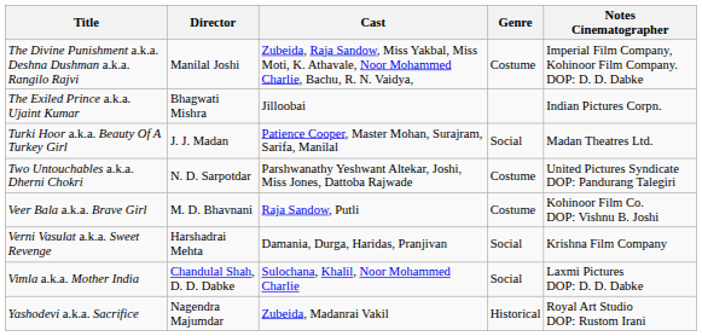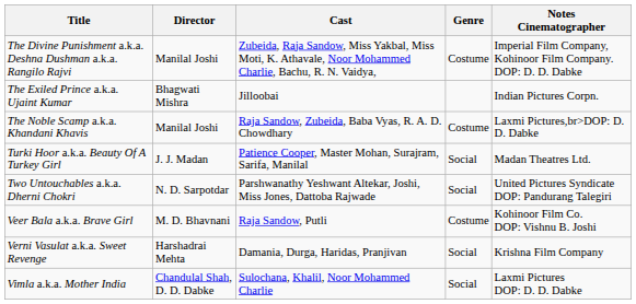 <table class="wikitable">
 <tr>
 <th>Title</th>
 <th>Director</th>
 <th>Cast</th>
 <th>Genre</th>
 <th>Notes<br>Cinematographer</th>
 </tr>
 <tr>
 <td><em>The Divine Punishment</em> a.k.a. <em>Deshna Dushman</em> a.k.a. <em>Rangilo Rajvi</em></td>
 <td>Manilal Joshi</td>
 <td><a href='#'>Zubeida</a>, <a href='#'>Raja Sandow</a>, Miss Yakbal, Miss Moti, K. Athavale, <a href='#'>Noor Mohammed Charlie</a>, Bachu, R. N. Vaidya,</td>
 <td>Costume</td>
 <td>Imperial Film Company, Kohinoor Film Company.<br>DOP: D. D. Dabke</td>
 </tr>
 <tr>
 <td><em>The Exiled Prince</em> a.k.a. <em>Ujaint Kumar</em></td>
 <td>Bhagwati Mishra</td>
 <td>Jilloobai</td>
 <td></td>
 <td>Indian Pictures Corpn.</td>
 </tr>
 <tr>
+<td><em>The Noble Scamp</em> a.k.a. <em>Khandani Khavis</em></td>
+<td>Manilal Joshi</td>
+<td><a href='#'>Raja Sandow</a>, <a href='#'>Zubeida</a>, Baba Vyas, R. A. D. Chowdhary</td>
+<td>Costume</td>
+<td>Laxmi Pictures,br>DOP: D. D. Dabke</td>
+</tr>
+<tr>
 <td><em>Turki Hoor</em> a.k.a. <em>Beauty Of A Turkey Girl</em></td>
 <td>J. J. Madan</td>
 <td><a href='#'>Patience Cooper</a>, Master Mohan, Surajram, Sarifa, Manilal</td>
 <td>Social</td>
 <td>Madan Theatres Ltd.</td>
 </tr>
 <tr>
 <td><em>Two Untouchables</em> a.k.a. <em>Dherni Chokri</em></td>
 <td>N. D. Sarpotdar</td>
 <td>Parshwanathy Yeshwant Altekar, Joshi, Miss Jones, Dattoba Rajwade</td>
-<td>Costume</td>
+<td>Social</td>
 <td>United Pictures Syndicate<br>DOP: Pandurang Talegiri</td>
 </tr>
 <tr>
 <td><em>Veer Bala</em> a.k.a. <em>Brave Girl</em></td>
 <td>M. D. Bhavnani</td>
 <td><a href='#'>Raja Sandow</a>, Putli</td>
 <td>Costume</td>
 <td>Kohinoor Film Co.<br>DOP: Vishnu B. Joshi</td>
 </tr>
 <tr>
 <td><em>Verni Vasulat</em> a.k.a. <em>Sweet Revenge</em></td>
 <td>Harshadrai Mehta</td>
 <td>Damania, Durga, Haridas, Pranjivan</td>
 <td>Social</td>
 <td>Krishna Film Company</td>
 </tr>
 <tr>
 <td><em>Vimla</em> a.k.a. <em>Mother India</em></td>
 <td><a href='#'>Chandulal Shah</a>, D. D. Dabke</td>
 <td><a href='#'>Sulochana</a>, <a href='#'>Khalil</a>, <a href='#'>Noor Mohammed Charlie</a></td>
 <td>Social</td>
 <td>Laxmi Pictures<br>DOP: D. D. Dabke</td>
 </tr>
-<tr>
-<td><em>Yashodevi</em> a.k.a. <em>Sacrifice</em></td>
-<td>Nagendra Majumdar</td>
-<td><a href='#'>Zubeida</a>, Madanrai Vakil</td>
-<td>Historical</td>
-<td>Royal Art Studio<br>DOP: Rustom Irani</td>
-</tr>
 </table>
